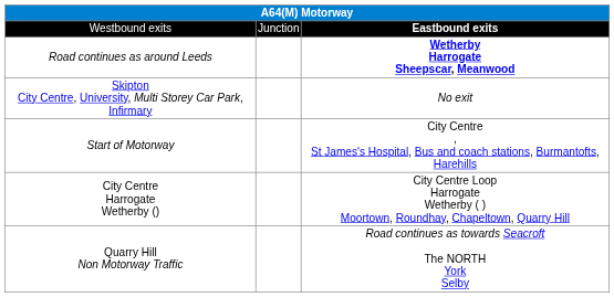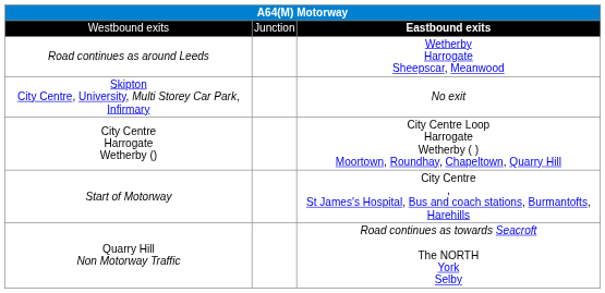 <table border=1 cellpadding=2 style="margin-left:1em; margin-bottom: 1em;  border-collapse: collapse; ">
 <tr align="center" bgcolor="0080d0" style="color: white;">
 <td colspan="3"><strong>A64(M) Motorway</strong></td>
 </tr>
 <tr align="center" bgcolor="000000" style="color: white">
 <td>Westbound exits</td>
 <td>Junction</td>
 <td><strong>Eastbound exits</strong></td>
 </tr>
 <tr align="center">
 <td><em>Road continues as  around Leeds</em></td>
 <td></td>
-<td><strong><a href='#'>Wetherby</a> <br><a href='#'>Harrogate</a> <br><a href='#'>Sheepscar</a>, <a href='#'>Meanwood</a></strong></td>
+<td><a href='#'>Wetherby</a> <br><a href='#'>Harrogate</a> <br><a href='#'>Sheepscar</a>, <a href='#'>Meanwood</a></td>
 </tr>
 <tr align="center">
 <td><a href='#'>Skipton</a> <br><a href='#'>City Centre</a>, <a href='#'>University</a>, <em>Multi Storey Car Park</em>, <a href='#'>Infirmary</a></td>
 <td></td>
 <td><em>No exit</em></td>
 </tr>
 <tr align="center">
+<td>City Centre<br>Harrogate <br>Wetherby ()</td>
+<td></td>
+<td>City Centre Loop<br>Harrogate <br>Wetherby ( )<br><a href='#'>Moortown</a>, <a href='#'>Roundhay</a>, <a href='#'>Chapeltown</a>, <a href='#'>Quarry Hill</a></td>
+</tr>
+<tr align="center">
 <td><em>Start of Motorway</em></td>
 <td></td>
 <td>City Centre<br> , <br><a href='#'>St James's Hospital</a>, <a href='#'>Bus and coach stations</a>, <a href='#'>Burmantofts</a>, <a href='#'>Harehills</a></td>
-</tr>
-<tr align="center">
-<td>City Centre<br>Harrogate <br>Wetherby ()</td>
-<td></td>
-<td>City Centre Loop<br>Harrogate <br>Wetherby ( )<br><a href='#'>Moortown</a>, <a href='#'>Roundhay</a>, <a href='#'>Chapeltown</a>, <a href='#'>Quarry Hill</a></td>
 </tr>
 <tr align="center">
 <td>Quarry Hill<br><em>Non Motorway Traffic</em></td>
 <td></td>
 <td><em>Road continues as <strong> </strong> towards <a href='#'>Seacroft</a></em><br><br>The NORTH<br><a href='#'>York</a> <strong> </strong><br><a href='#'>Selby</a> <strong></strong></td>
 </tr>
 </table>
